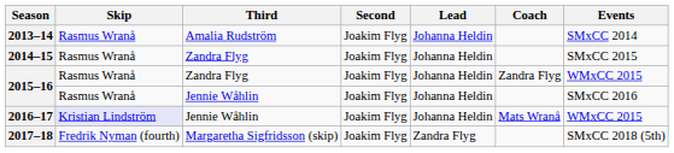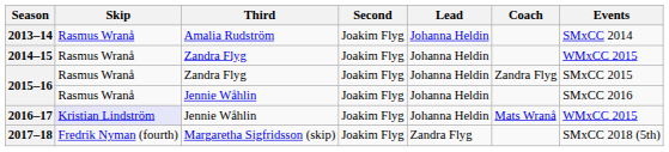 <table class="wikitable">
 <tr>
 <th scope="col">Season</th>
 <th scope="col">Skip</th>
 <th scope="col">Third</th>
 <th scope="col">Second</th>
 <th scope="col">Lead</th>
 <th scope="col">Coach</th>
 <th scope="col">Events</th>
 </tr>
 <tr>
 <th scope="row">2013–14</th>
 <td><a href='#'>Rasmus Wranå</a></td>
 <td><a href='#'>Amalia Rudström</a></td>
 <td>Joakim Flyg</td>
 <td><a href='#'>Johanna Heldin</a></td>
 <td></td>
 <td><a href='#'>SMxCC</a> 2014 </td>
 </tr>
 <tr>
 <th scope="row">2014–15</th>
 <td>Rasmus Wranå</td>
 <td><a href='#'>Zandra Flyg</a></td>
 <td>Joakim Flyg</td>
 <td>Johanna Heldin</td>
 <td></td>
-<td>SMxCC 2015 </td>
+<td><a href='#'>WMxCC 2015</a> </td>
 </tr>
 <tr>
 <th scope="row" rowspan=2>2015–16</th>
 <td>Rasmus Wranå</td>
 <td>Zandra Flyg</td>
 <td>Joakim Flyg</td>
 <td>Johanna Heldin</td>
 <td>Zandra Flyg</td>
-<td><a href='#'>WMxCC 2015</a> </td>
+<td>SMxCC 2015 </td>
 </tr>
 <tr>
 <td>Rasmus Wranå</td>
 <td><a href='#'>Jennie Wåhlin</a></td>
 <td>Joakim Flyg</td>
 <td>Johanna Heldin</td>
 <td></td>
 <td>SMxCC 2016 </td>
 </tr>
 <tr>
 <th scope="row">2016–17</th>
 <td style="background: lavender;"><a href='#'>Kristian Lindström</a></td>
 <td>Jennie Wåhlin</td>
 <td>Joakim Flyg</td>
 <td>Johanna Heldin</td>
 <td><a href='#'>Mats Wranå</a></td>
 <td><a href='#'>WMxCC 2015</a> </td>
 </tr>
 <tr>
 <th scope="row">2017–18</th>
 <td><a href='#'>Fredrik Nyman</a> (fourth)</td>
 <td><a href='#'>Margaretha Sigfridsson</a> (skip)</td>
 <td>Joakim Flyg</td>
 <td>Zandra Flyg</td>
 <td></td>
 <td>SMxCC 2018 (5th)</td>
 </tr>
 </table>
